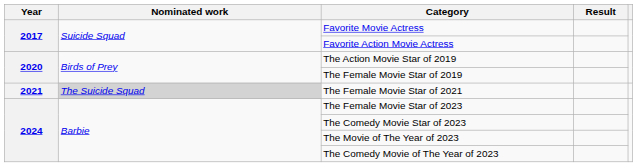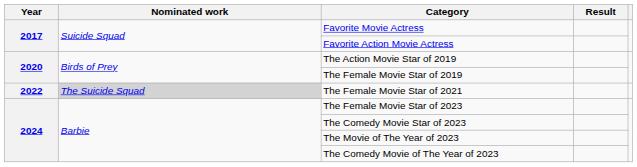 <table class=wikitable>
 <tr>
 <th scope="col" style="width:5em;">Year</th>
 <th scope="col" style="width:26em;">Nominated work</th>
 <th scope="col" style="width:25em;">Category</th>
 <th scope="col" style="width:5em;">Result</th>
 <th scope="col"></th>
 </tr>
 <tr>
 <th scope="row" rowspan="2"><a href='#'>2017</a></th>
 <td rowspan="2"><em><a href='#'>Suicide Squad</a></em></td>
 <td><a href='#'>Favorite Movie Actress</a></td>
 <td></td>
 <td rowspan="2" style="text-align:center;"></td>
 </tr>
 <tr>
 <td><a href='#'>Favorite Action Movie Actress</a></td>
 <td></td>
 </tr>
 <tr>
 <th scope="row" rowspan="2"><a href='#'>2020</a></th>
 <td rowspan="2"><em><a href='#'>Birds of Prey</a></em></td>
 <td>The Action Movie Star of 2019</td>
 <td></td>
 <td rowspan="2" style="text-align:center;"></td>
 </tr>
 <tr>
 <td>The Female Movie Star of 2019</td>
 <td></td>
 </tr>
 <tr>
-<th scope="row"><a href='#'>2021</a></th>
+<th scope="row"><a href='#'>2022</a></th>
 <td style="background: lightgrey;"><em><a href='#'>The Suicide Squad</a></em></td>
 <td>The Female Movie Star of 2021</td>
 <td></td>
 <td style="text-align:center;"></td>
 </tr>
 <tr>
 <th scope="row"  rowspan="4"><a href='#'>2024</a></th>
 <td rowspan="4"><em><a href='#'>Barbie</a></em></td>
 <td>The Female Movie Star of 2023</td>
 <td></td>
 <td style="text-align:center;" rowspan="4"></td>
 </tr>
 <tr>
 <td>The Comedy Movie Star of 2023</td>
 <td></td>
 </tr>
 <tr>
 <td>The Movie of The Year of 2023</td>
 <td></td>
 </tr>
 <tr>
 <td>The Comedy Movie of The Year of 2023</td>
 <td></td>
 </tr>
 </table>
